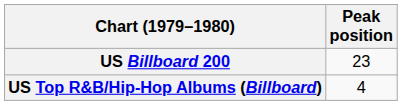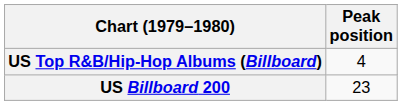 <table class="wikitable sortable plainrowheaders" style="text-align:center">
 <tr>
 <th scope="col">Chart (1979–1980)</th>
 <th scope="col">Peak<br>position</th>
 </tr>
 <tr>
+<th scope="row">US <a href='#'>Top R&B/Hip-Hop Albums</a> (<em><a href='#'>Billboard</a></em>)</th>
+<td>4</td>
+</tr>
+<tr>
 <th scope="row">US <a href='#'><em>Billboard</em> 200</a></th>
 <td>23</td>
 </tr>
-<tr>
-<th scope="row">US <a href='#'>Top R&B/Hip-Hop Albums</a> (<em><a href='#'>Billboard</a></em>)</th>
-<td>4</td>
-</tr>
 </table>
